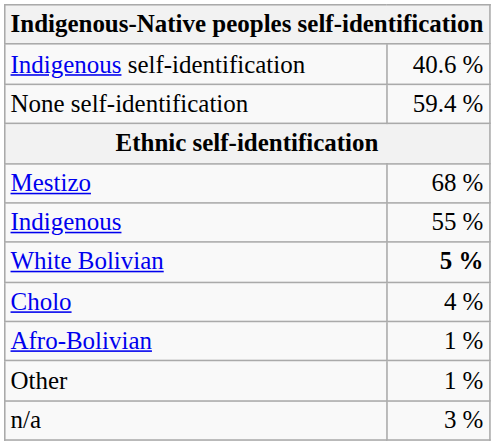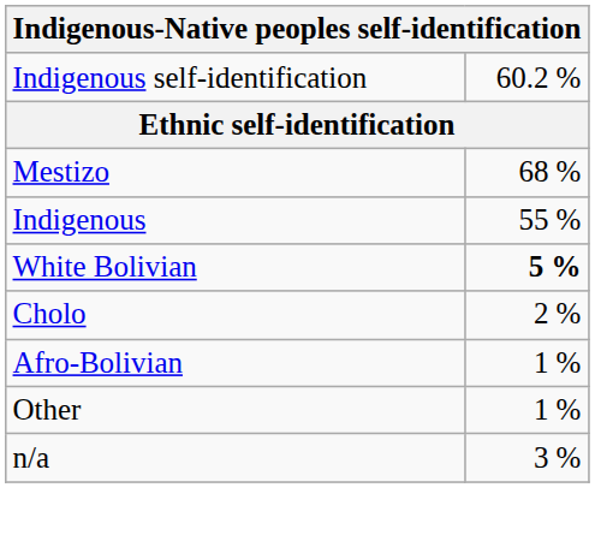 <table class="wikitable floatright">
 <tr>
 <th colspan=2>Indigenous-Native peoples self-identification</th>
 </tr>
 <tr>
 <td><a href='#'>Indigenous</a> self-identification</td>
-<td style="text-align: right">40.6 %</td>
-</tr>
-<tr>
-<td>None self-identification</td>
-<td style="text-align: right">59.4 %</td>
+<td style="text-align: right">60.2 %</td>
 </tr>
 <tr>
 <th colspan="2">Ethnic self-identification</th>
 </tr>
 <tr>
 <td><a href='#'>Mestizo</a></td>
 <td style="text-align: right">68 %</td>
 </tr>
 <tr>
 <td><a href='#'>Indigenous</a></td>
 <td style="text-align: right">55 %</td>
 </tr>
 <tr>
 <td><a href='#'>White Bolivian</a></td>
 <td style="text-align: right"><strong>5 %</strong></td>
 </tr>
 <tr>
 <td><a href='#'>Cholo</a></td>
-<td style="text-align: right">4 %</td>
+<td style="text-align: right">2 %</td>
 </tr>
 <tr>
 <td><a href='#'>Afro-Bolivian</a></td>
 <td style="text-align: right">1 %</td>
 </tr>
 <tr>
 <td>Other</td>
 <td style="text-align: right">1 %</td>
 </tr>
 <tr>
 <td>n/a</td>
 <td style="text-align: right">3 %</td>
 </tr>
 </table>
